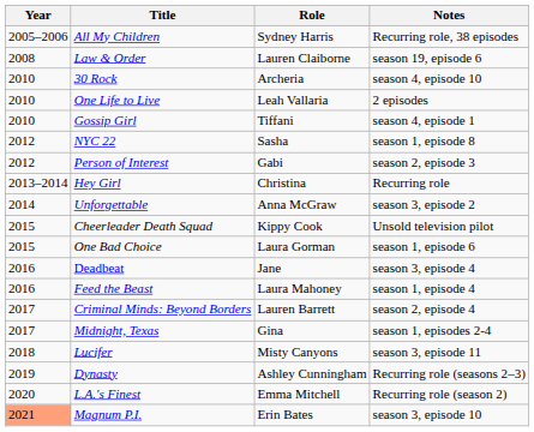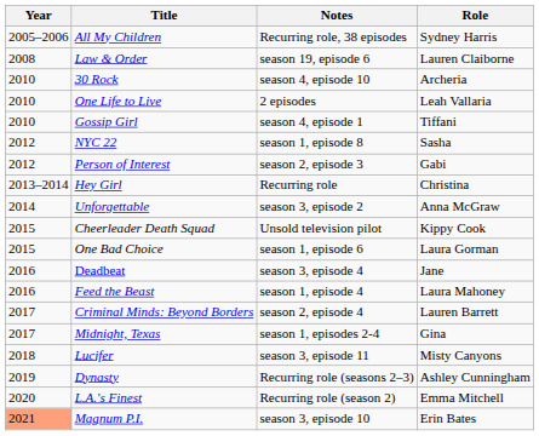 <table class="wikitable">
 <tr>
 <th>Year</th>
 <th>Title</th>
+<th>Notes</th>
 <th>Role</th>
-<th>Notes</th>
 </tr>
 <tr>
 <td>2005–2006</td>
 <td><em><a href='#'>All My Children</a></em></td>
+<td>Recurring role, 38 episodes</td>
 <td>Sydney Harris</td>
-<td>Recurring role, 38 episodes</td>
 </tr>
 <tr>
 <td>2008</td>
 <td><em><a href='#'>Law & Order</a></em></td>
+<td>season 19, episode 6</td>
 <td>Lauren Claiborne</td>
-<td>season 19, episode 6</td>
 </tr>
 <tr>
 <td>2010</td>
 <td><em><a href='#'>30 Rock</a></em></td>
+<td>season 4, episode 10</td>
 <td>Archeria</td>
-<td>season 4, episode 10</td>
 </tr>
 <tr>
 <td>2010</td>
 <td><em><a href='#'>One Life to Live</a></em></td>
+<td>2 episodes</td>
 <td>Leah Vallaria</td>
-<td>2 episodes</td>
 </tr>
 <tr>
 <td>2010</td>
 <td><em><a href='#'>Gossip Girl</a></em></td>
+<td>season 4, episode 1</td>
 <td>Tiffani</td>
-<td>season 4, episode 1</td>
 </tr>
 <tr>
 <td>2012</td>
 <td><em><a href='#'>NYC 22</a></em></td>
+<td>season 1, episode 8</td>
 <td>Sasha</td>
-<td>season 1, episode 8</td>
 </tr>
 <tr>
 <td>2012</td>
 <td><em><a href='#'>Person of Interest</a></em></td>
+<td>season 2, episode 3</td>
 <td>Gabi</td>
-<td>season 2, episode 3</td>
 </tr>
 <tr>
 <td>2013–2014</td>
 <td><em><a href='#'>Hey Girl</a></em></td>
+<td>Recurring role</td>
 <td>Christina</td>
-<td>Recurring role</td>
 </tr>
 <tr>
 <td>2014</td>
 <td><em><a href='#'>Unforgettable</a></em></td>
+<td>season 3, episode 2</td>
 <td>Anna McGraw</td>
-<td>season 3, episode 2</td>
 </tr>
 <tr>
 <td>2015</td>
 <td><em>Cheerleader Death Squad</em></td>
+<td>Unsold television pilot</td>
 <td>Kippy Cook</td>
-<td>Unsold television pilot</td>
 </tr>
 <tr>
 <td>2015</td>
 <td><em>One Bad Choice</em></td>
+<td>season 1, episode 6</td>
 <td>Laura Gorman</td>
-<td>season 1, episode 6</td>
 </tr>
 <tr>
 <td>2016</td>
 <td><a href='#'>Deadbeat</a></td>
+<td>season 3, episode 4</td>
 <td>Jane</td>
-<td>season 3, episode 4</td>
 </tr>
 <tr>
 <td>2016</td>
 <td><em><a href='#'>Feed the Beast</a></em></td>
+<td>season 1, episode 4</td>
 <td>Laura Mahoney</td>
-<td>season 1, episode 4</td>
 </tr>
 <tr>
 <td>2017</td>
 <td><em><a href='#'>Criminal Minds: Beyond Borders</a></em></td>
+<td>season 2, episode 4</td>
 <td>Lauren Barrett</td>
-<td>season 2, episode 4</td>
 </tr>
 <tr>
 <td>2017</td>
 <td><em><a href='#'>Midnight, Texas</a></em></td>
+<td>season 1, episodes 2-4</td>
 <td>Gina</td>
-<td>season 1, episodes 2-4</td>
 </tr>
 <tr>
 <td>2018</td>
 <td><em><a href='#'>Lucifer</a></em></td>
+<td>season 3, episode 11</td>
 <td>Misty Canyons</td>
-<td>season 3, episode 11</td>
 </tr>
 <tr>
 <td>2019</td>
 <td><em><a href='#'>Dynasty</a></em></td>
+<td>Recurring role (seasons 2–3)</td>
 <td>Ashley Cunningham</td>
-<td>Recurring role (seasons 2–3)</td>
 </tr>
 <tr>
 <td>2020</td>
 <td><em><a href='#'>L.A.'s Finest</a></em></td>
+<td>Recurring role (season 2)</td>
 <td>Emma Mitchell</td>
-<td>Recurring role (season 2)</td>
 </tr>
 <tr>
 <td style="background: lightsalmon;">2021</td>
 <td><em><a href='#'>Magnum P.I.</a></em></td>
+<td>season 3, episode 10</td>
 <td>Erin Bates</td>
-<td>season 3, episode 10</td>
 </tr>
 </table>
